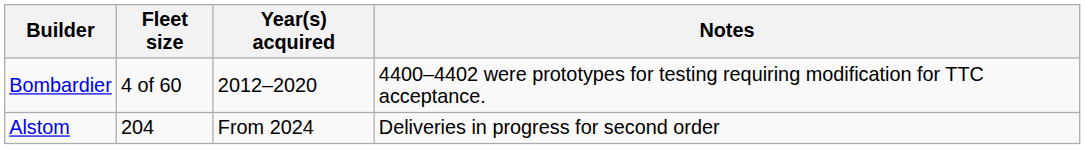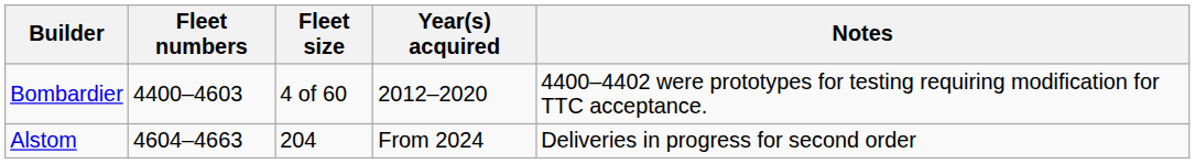 <table class="wikitable">
 <tr>
 <th>Builder</th>
+<th>Fleet numbers</th>
 <th>Fleet size</th>
 <th>Year(s) acquired</th>
 <th>Notes</th>
 </tr>
 <tr>
 <td><a href='#'>Bombardier</a></td>
+<td>4400–4603</td>
 <td>4 of 60</td>
 <td>2012–2020</td>
 <td>4400–4402 were prototypes for testing requiring modification for TTC acceptance.</td>
 </tr>
 <tr>
 <td><a href='#'>Alstom</a></td>
+<td>4604–4663</td>
 <td>204</td>
 <td>From 2024</td>
 <td>Deliveries in progress for second order </td>
 </tr>
 </table>
